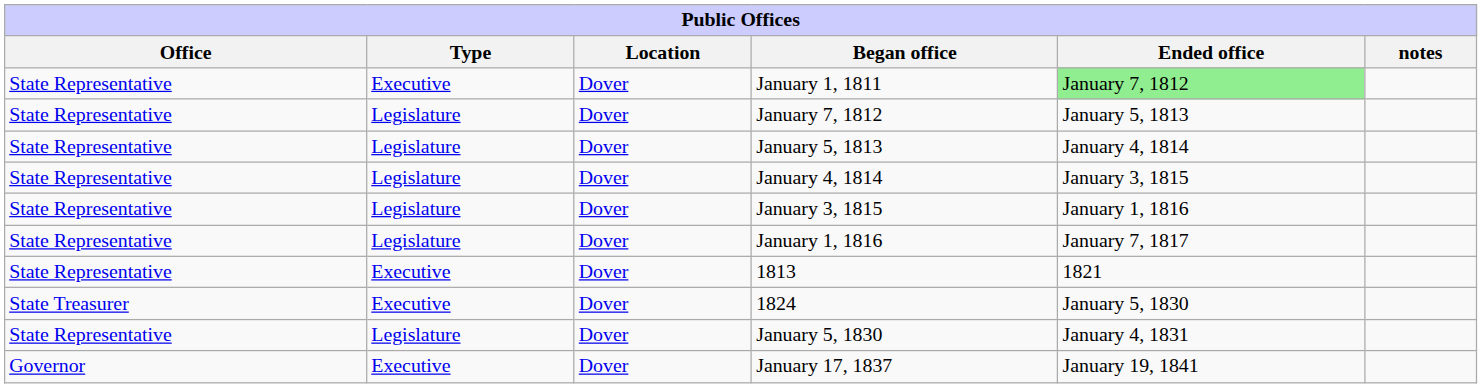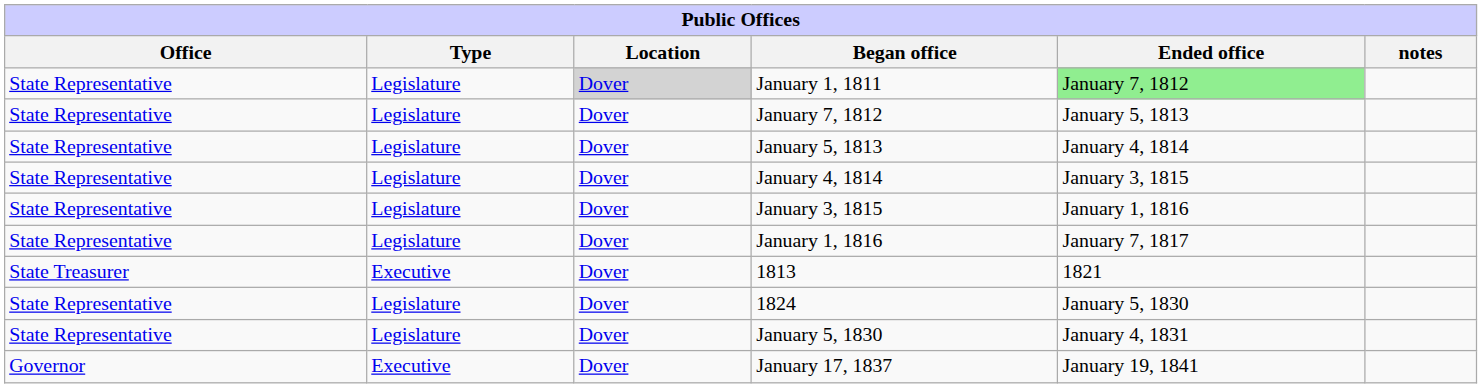 <table class=wikitable style="width: 94%" style="text-align: center;" align="center">
 <tr bgcolor=#cccccc>
 <th colspan=7 style="background: #ccccff;">Public Offices</th>
 </tr>
 <tr>
 <th><strong>Office</strong></th>
 <th><strong>Type</strong></th>
 <th><strong>Location</strong></th>
 <th><strong>Began office</strong></th>
 <th><strong>Ended office</strong></th>
 <th><strong>notes</strong></th>
 </tr>
 <tr>
 <td><a href='#'>State Representative</a></td>
-<td><a href='#'>Executive</a></td>
-<td><a href='#'>Dover</a></td>
+<td><a href='#'>Legislature</a></td>
+<td style="background: lightgrey;"><a href='#'>Dover</a></td>
 <td>January 1, 1811</td>
 <td style="background: lightgreen;">January 7, 1812</td>
 <td></td>
 </tr>
 <tr>
 <td><a href='#'>State Representative</a></td>
 <td><a href='#'>Legislature</a></td>
 <td><a href='#'>Dover</a></td>
 <td>January 7, 1812</td>
 <td>January 5, 1813</td>
 <td></td>
 </tr>
 <tr>
 <td><a href='#'>State Representative</a></td>
 <td><a href='#'>Legislature</a></td>
 <td><a href='#'>Dover</a></td>
 <td>January 5, 1813</td>
 <td>January 4, 1814</td>
 <td></td>
 </tr>
 <tr>
 <td><a href='#'>State Representative</a></td>
 <td><a href='#'>Legislature</a></td>
 <td><a href='#'>Dover</a></td>
 <td>January 4, 1814</td>
 <td>January 3, 1815</td>
 <td></td>
 </tr>
 <tr>
 <td><a href='#'>State Representative</a></td>
 <td><a href='#'>Legislature</a></td>
 <td><a href='#'>Dover</a></td>
 <td>January 3, 1815</td>
 <td>January 1, 1816</td>
 <td></td>
 </tr>
 <tr>
 <td><a href='#'>State Representative</a></td>
 <td><a href='#'>Legislature</a></td>
 <td><a href='#'>Dover</a></td>
 <td>January 1, 1816</td>
 <td>January 7, 1817</td>
 <td></td>
 </tr>
 <tr>
-<td><a href='#'>State Representative</a></td>
+<td><a href='#'>State Treasurer</a></td>
 <td><a href='#'>Executive</a></td>
 <td><a href='#'>Dover</a></td>
 <td>1813</td>
 <td>1821</td>
 <td></td>
 </tr>
 <tr>
-<td><a href='#'>State Treasurer</a></td>
-<td><a href='#'>Executive</a></td>
+<td><a href='#'>State Representative</a></td>
+<td><a href='#'>Legislature</a></td>
 <td><a href='#'>Dover</a></td>
 <td>1824</td>
 <td>January 5, 1830</td>
 <td></td>
 </tr>
 <tr>
 <td><a href='#'>State Representative</a></td>
 <td><a href='#'>Legislature</a></td>
 <td><a href='#'>Dover</a></td>
 <td>January 5, 1830</td>
 <td>January 4, 1831</td>
 <td></td>
 </tr>
 <tr>
 <td><a href='#'>Governor</a></td>
 <td><a href='#'>Executive</a></td>
 <td><a href='#'>Dover</a></td>
 <td>January 17, 1837</td>
 <td>January 19, 1841</td>
 <td></td>
 </tr>
 </table>
